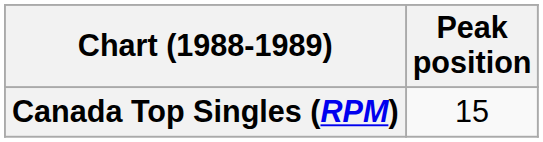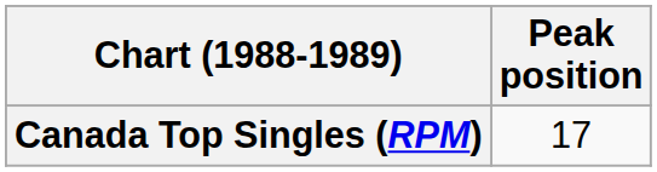 <table class="wikitable sortable plainrowheaders">
 <tr>
 <th>Chart (1988-1989)</th>
 <th>Peak<br>position</th>
 </tr>
 <tr>
 <th scope="row">Canada Top Singles (<em><a href='#'>RPM</a></em>)</th>
-<td align="center">15</td>
+<td align="center">17</td>
 </tr>
 </table>
